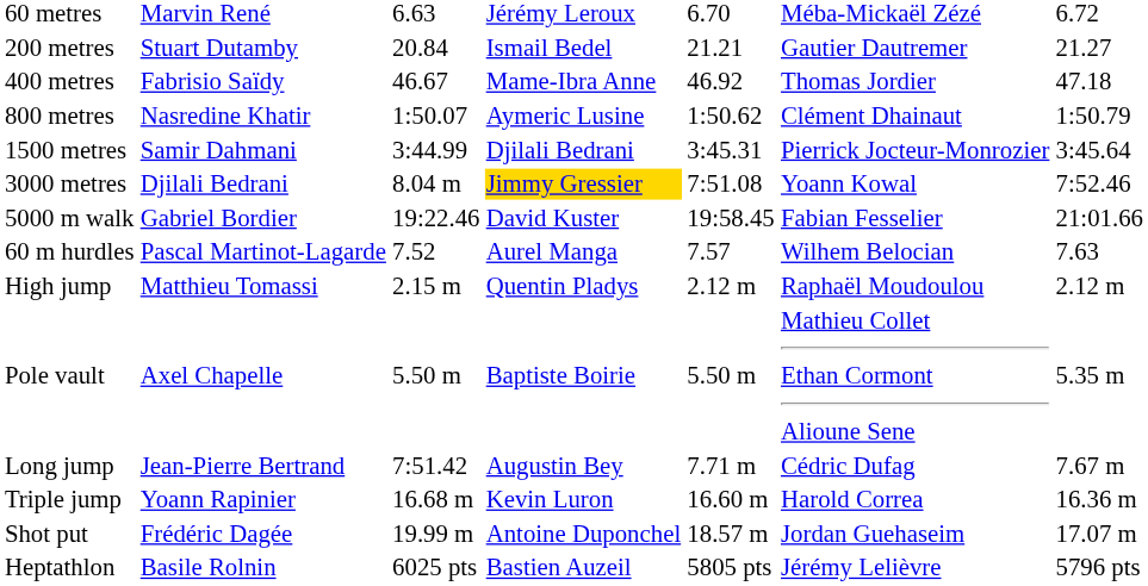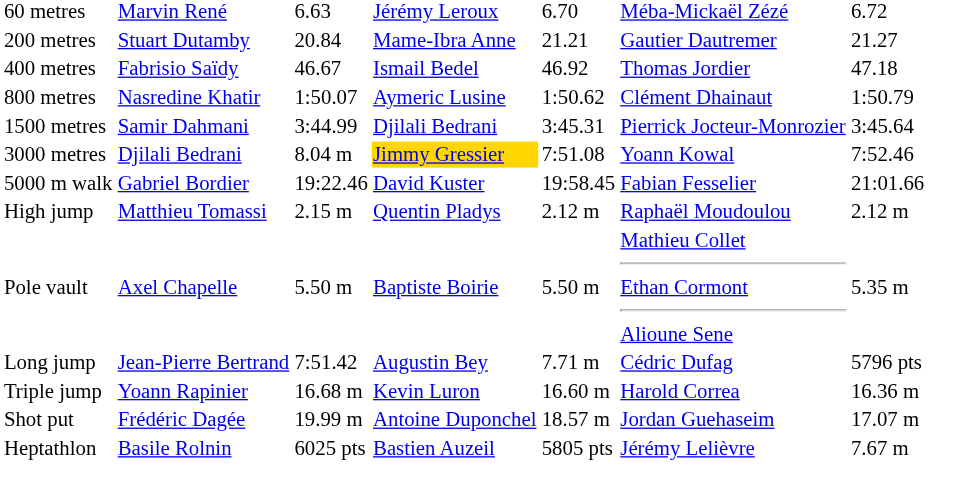 <table>
 <tr>
 <td>60 metres</td>
 <td><a href='#'>Marvin René</a></td>
 <td>6.63</td>
 <td><a href='#'>Jérémy Leroux</a></td>
 <td>6.70</td>
 <td><a href='#'>Méba-Mickaël Zézé</a></td>
 <td>6.72</td>
 </tr>
 <tr>
 <td>200 metres</td>
 <td><a href='#'>Stuart Dutamby</a></td>
 <td>20.84</td>
-<td><a href='#'>Ismail Bedel</a></td>
+<td><a href='#'>Mame-Ibra Anne</a></td>
 <td>21.21</td>
 <td><a href='#'>Gautier Dautremer</a></td>
 <td>21.27</td>
 </tr>
 <tr>
 <td>400 metres</td>
 <td><a href='#'>Fabrisio Saïdy</a></td>
 <td>46.67</td>
-<td><a href='#'>Mame-Ibra Anne</a></td>
+<td><a href='#'>Ismail Bedel</a></td>
 <td>46.92</td>
 <td><a href='#'>Thomas Jordier</a></td>
 <td>47.18</td>
 </tr>
 <tr>
 <td>800 metres</td>
 <td><a href='#'>Nasredine Khatir</a></td>
 <td>1:50.07</td>
 <td><a href='#'>Aymeric Lusine</a></td>
 <td>1:50.62</td>
 <td><a href='#'>Clément Dhainaut</a></td>
 <td>1:50.79</td>
 </tr>
 <tr>
 <td>1500 metres</td>
 <td><a href='#'>Samir Dahmani</a></td>
 <td>3:44.99</td>
 <td><a href='#'>Djilali Bedrani</a></td>
 <td>3:45.31</td>
 <td><a href='#'>Pierrick Jocteur-Monrozier</a></td>
 <td>3:45.64</td>
 </tr>
 <tr>
 <td>3000 metres</td>
 <td><a href='#'>Djilali Bedrani</a></td>
 <td>8.04 m</td>
 <td style="background: gold;"><a href='#'>Jimmy Gressier</a></td>
 <td>7:51.08</td>
 <td><a href='#'>Yoann Kowal</a></td>
 <td>7:52.46</td>
 </tr>
 <tr>
 <td>5000 m walk</td>
 <td><a href='#'>Gabriel Bordier</a></td>
 <td>19:22.46</td>
 <td><a href='#'>David Kuster</a></td>
 <td>19:58.45</td>
 <td><a href='#'>Fabian Fesselier</a></td>
 <td>21:01.66</td>
 </tr>
 <tr>
-<td>60 m hurdles</td>
-<td><a href='#'>Pascal Martinot-Lagarde</a></td>
-<td>7.52</td>
-<td><a href='#'>Aurel Manga</a></td>
-<td>7.57</td>
-<td><a href='#'>Wilhem Belocian</a></td>
-<td>7.63</td>
-</tr>
-<tr>
 <td>High jump</td>
 <td><a href='#'>Matthieu Tomassi</a></td>
 <td>2.15 m</td>
 <td><a href='#'>Quentin Pladys</a></td>
 <td>2.12 m</td>
 <td><a href='#'>Raphaël Moudoulou</a></td>
 <td>2.12 m</td>
 </tr>
 <tr>
 <td>Pole vault</td>
 <td><a href='#'>Axel Chapelle</a></td>
 <td>5.50 m</td>
 <td><a href='#'>Baptiste Boirie</a></td>
 <td>5.50 m</td>
 <td><a href='#'>Mathieu Collet</a><hr><a href='#'>Ethan Cormont</a><hr><a href='#'>Alioune Sene</a></td>
 <td>5.35 m</td>
 </tr>
 <tr>
 <td>Long jump</td>
 <td><a href='#'>Jean-Pierre Bertrand</a></td>
 <td>7:51.42</td>
 <td><a href='#'>Augustin Bey</a></td>
 <td>7.71 m</td>
 <td><a href='#'>Cédric Dufag</a></td>
-<td>7.67 m</td>
+<td>5796 pts</td>
 </tr>
 <tr>
 <td>Triple jump</td>
 <td><a href='#'>Yoann Rapinier</a></td>
 <td>16.68 m</td>
 <td><a href='#'>Kevin Luron</a></td>
 <td>16.60 m</td>
 <td><a href='#'>Harold Correa</a></td>
 <td>16.36 m</td>
 </tr>
 <tr>
 <td>Shot put</td>
 <td><a href='#'>Frédéric Dagée</a></td>
 <td>19.99 m</td>
 <td><a href='#'>Antoine Duponchel</a></td>
 <td>18.57 m</td>
 <td><a href='#'>Jordan Guehaseim</a></td>
 <td>17.07 m</td>
 </tr>
 <tr>
 <td>Heptathlon</td>
 <td><a href='#'>Basile Rolnin</a></td>
 <td>6025 pts</td>
 <td><a href='#'>Bastien Auzeil</a></td>
 <td>5805 pts</td>
 <td><a href='#'>Jérémy Lelièvre</a></td>
-<td>5796 pts</td>
+<td>7.67 m</td>
 </tr>
 </table>
